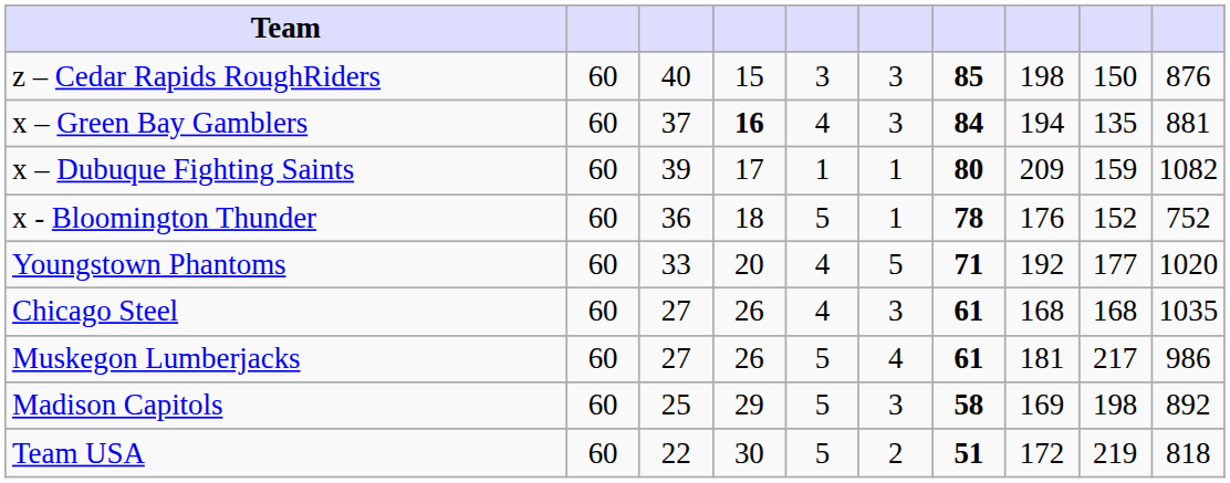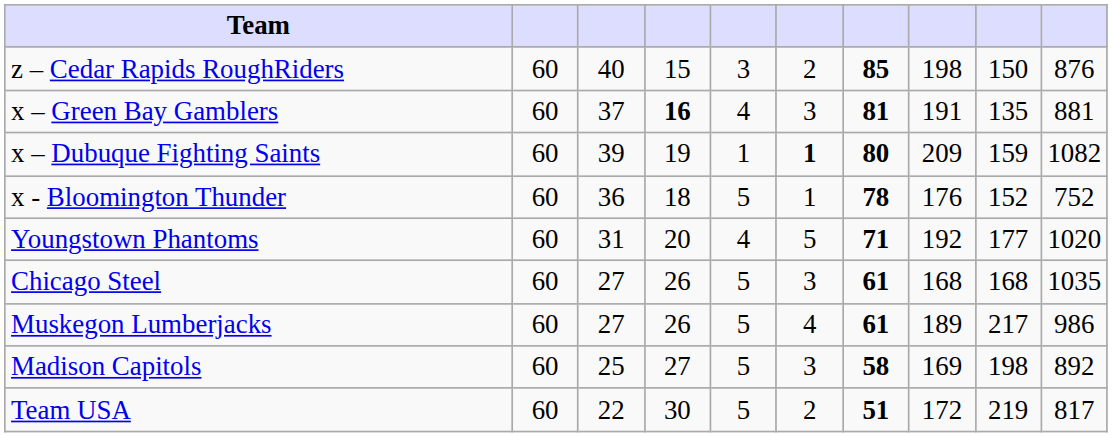 <table class="wikitable" style="text-align:center">
 <tr>
 <th style="background:#ddf; width:46%;">Team</th>
 <th style="background:#ddf; width:6%;"></th>
 <th style="background:#ddf; width:6%;"></th>
 <th style="background:#ddf; width:6%;"></th>
 <th style="background:#ddf; width:6%;"></th>
 <th style="background:#ddf; width:6%;"></th>
 <th style="background:#ddf; width:6%;"></th>
 <th style="background:#ddf; width:6%;"></th>
 <th style="background:#ddf; width:6%;"></th>
 <th style="background:#ddf; width:6%;"></th>
 </tr>
 <tr>
 <td align=left>z – <a href='#'>Cedar Rapids RoughRiders</a></td>
 <td>60</td>
 <td>40</td>
 <td>15</td>
 <td>3</td>
-<td>3</td>
+<td>2</td>
 <td><strong>85</strong></td>
 <td>198</td>
 <td>150</td>
 <td>876</td>
 </tr>
 <tr>
 <td align=left>x – <a href='#'>Green Bay Gamblers</a></td>
 <td>60</td>
 <td>37</td>
 <td><strong>16</strong></td>
 <td>4</td>
 <td>3</td>
-<td><strong>84</strong></td>
-<td>194</td>
+<td><strong>81</strong></td>
+<td>191</td>
 <td>135</td>
 <td>881</td>
 </tr>
 <tr>
 <td align=left>x – <a href='#'>Dubuque Fighting Saints</a></td>
 <td>60</td>
 <td>39</td>
-<td>17</td>
+<td>19</td>
 <td>1</td>
-<td>1</td>
+<td><strong>1</strong></td>
 <td><strong>80</strong></td>
 <td>209</td>
 <td>159</td>
 <td>1082</td>
 </tr>
 <tr>
 <td align=left>x - <a href='#'>Bloomington Thunder</a></td>
 <td>60</td>
 <td>36</td>
 <td>18</td>
 <td>5</td>
 <td>1</td>
 <td><strong>78</strong></td>
 <td>176</td>
 <td>152</td>
 <td>752</td>
 </tr>
 <tr>
 <td align=left><a href='#'>Youngstown Phantoms</a></td>
 <td>60</td>
-<td>33</td>
+<td>31</td>
 <td>20</td>
 <td>4</td>
 <td>5</td>
 <td><strong>71</strong></td>
 <td>192</td>
 <td>177</td>
 <td>1020</td>
 </tr>
 <tr>
 <td align=left><a href='#'>Chicago Steel</a></td>
 <td>60</td>
 <td>27</td>
 <td>26</td>
-<td>4</td>
+<td>5</td>
 <td>3</td>
 <td><strong>61</strong></td>
 <td>168</td>
 <td>168</td>
 <td>1035</td>
 </tr>
 <tr>
 <td align=left><a href='#'>Muskegon Lumberjacks</a></td>
 <td>60</td>
 <td>27</td>
 <td>26</td>
 <td>5</td>
 <td>4</td>
 <td><strong>61</strong></td>
-<td>181</td>
+<td>189</td>
 <td>217</td>
 <td>986</td>
 </tr>
 <tr>
 <td align=left><a href='#'>Madison Capitols</a></td>
 <td>60</td>
 <td>25</td>
-<td>29</td>
+<td>27</td>
 <td>5</td>
 <td>3</td>
 <td><strong>58</strong></td>
 <td>169</td>
 <td>198</td>
 <td>892</td>
 </tr>
 <tr>
 <td align=left><a href='#'>Team USA</a></td>
 <td>60</td>
 <td>22</td>
 <td>30</td>
 <td>5</td>
 <td>2</td>
 <td><strong>51</strong></td>
 <td>172</td>
 <td>219</td>
-<td>818</td>
+<td>817</td>
 </tr>
 </table>
